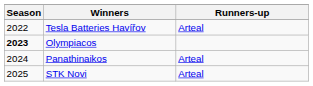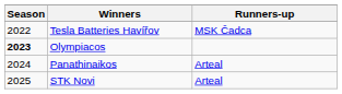 <table class="wikitable sortable" align="center" bgcolor="#f7f8ff" cellpadding="3" cellspacing="0" border="1" style="font-size: 95%; border: gray solid 1px; border-collapse: collapse; text-align: left;">
 <tr bgcolor="#CCCCCC" style="background-color: silver;">
 </tr>
 <tr bgcolor="#EFEFEF">
 <th width="50">Season</th>
 <th width="200">Winners</th>
 <th width="200">Runners-up</th>
 </tr>
 <tr bgcolor="#EFEFEF">
 </tr>
 <tr>
 <td>2022</td>
 <td align=left> <a href='#'>Tesla Batteries Havířov</a></td>
-<td align=left> <a href='#'>Arteal</a></td>
+<td align=left> <a href='#'>MSK Čadca</a></td>
 </tr>
 <tr>
 <td><strong>2023</strong></td>
 <td align=left> <a href='#'>Olympiacos</a></td>
 <td align=left></td>
 </tr>
 <tr>
 <td>2024</td>
 <td align=left> <a href='#'>Panathinaikos</a></td>
 <td align=left> <a href='#'>Arteal</a></td>
 </tr>
 <tr>
 <td>2025</td>
 <td align=left> <a href='#'>STK Novi</a></td>
 <td align=left> <a href='#'>Arteal</a></td>
 </tr>
 </table>
